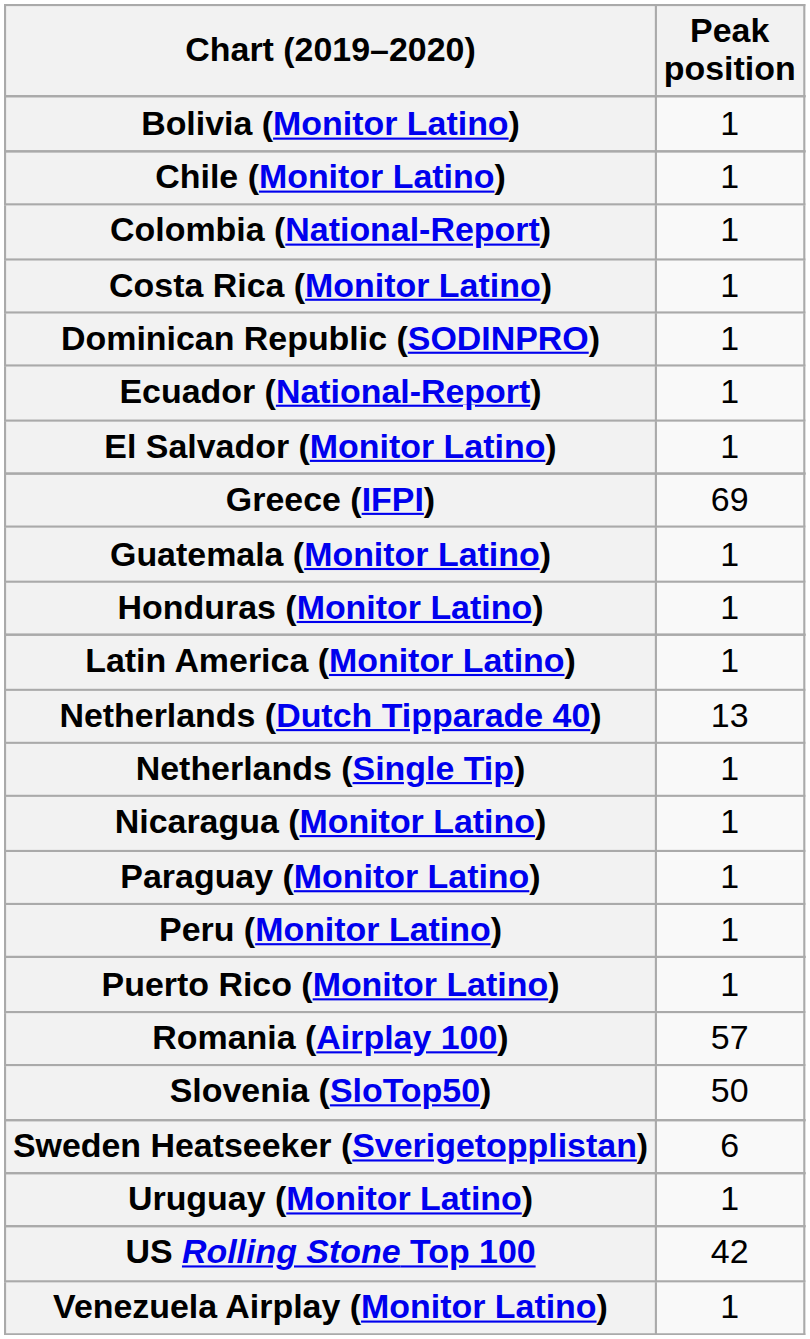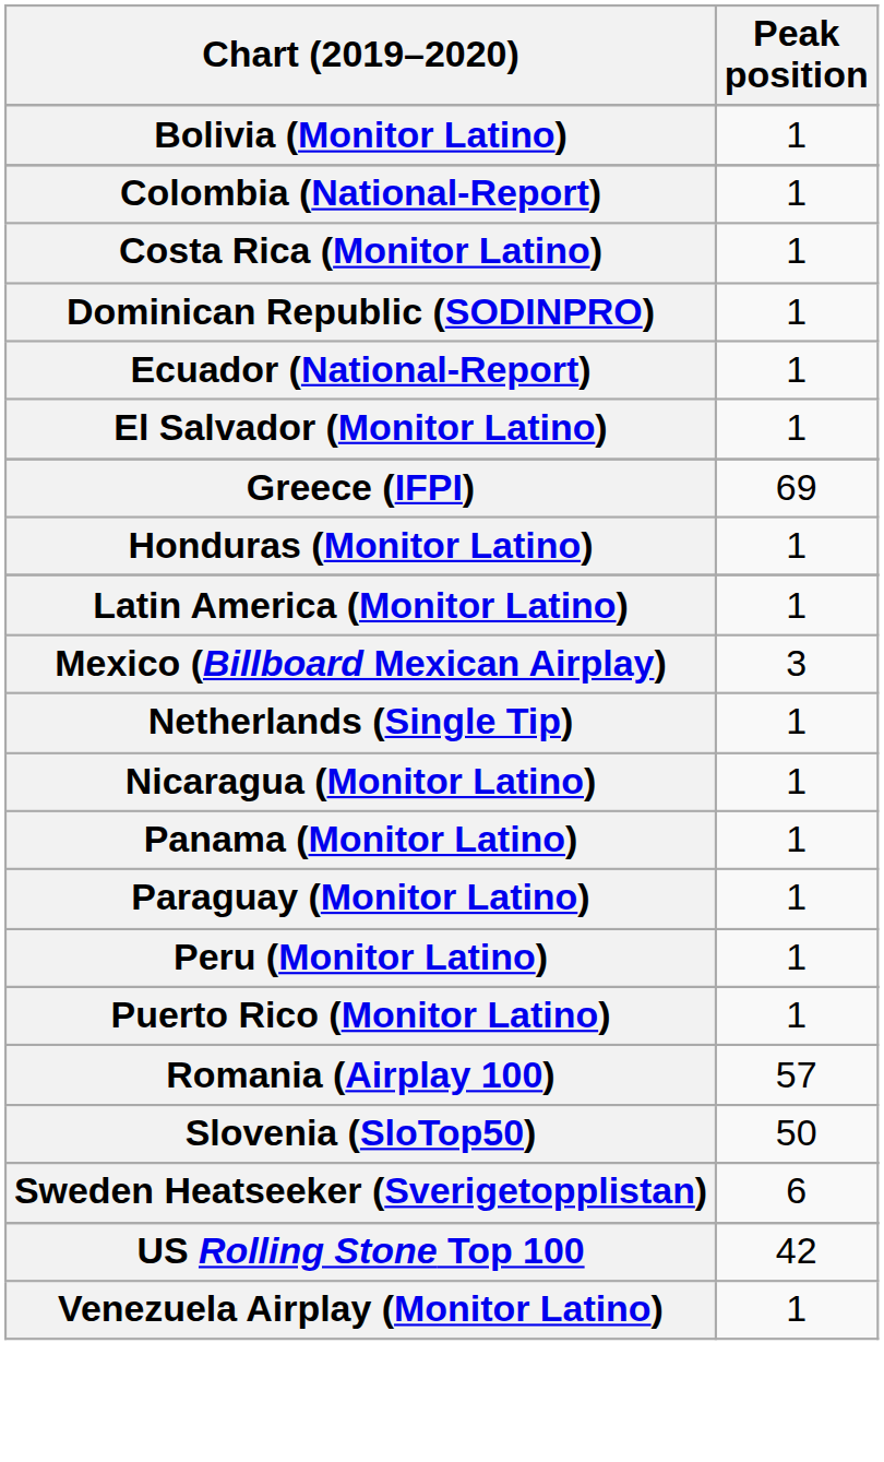 <table class="wikitable sortable plainrowheaders" style="text-align:center">
 <tr>
 <th scope="col">Chart (2019–2020)</th>
 <th scope="col">Peak<br>position</th>
 </tr>
 <tr>
 </tr>
 <tr>
 </tr>
 <tr>
 </tr>
 <tr>
 <th scope="row">Bolivia (<a href='#'>Monitor Latino</a>)</th>
 <td>1</td>
 </tr>
 <tr>
-</tr>
-<tr>
-<th scope="row">Chile (<a href='#'>Monitor Latino</a>)</th>
-<td>1</td>
 </tr>
 <tr>
 <th scope="row">Colombia (<a href='#'>National-Report</a>)</th>
 <td>1</td>
 </tr>
 <tr>
 <th scope="row">Costa Rica (<a href='#'>Monitor Latino</a>)</th>
 <td>1</td>
 </tr>
 <tr>
 <th scope="row">Dominican Republic (<a href='#'>SODINPRO</a>)</th>
 <td>1</td>
 </tr>
 <tr>
 <th scope="row">Ecuador (<a href='#'>National-Report</a>)</th>
 <td>1</td>
 </tr>
 <tr>
 <th scope="row">El Salvador (<a href='#'>Monitor Latino</a>)</th>
 <td>1</td>
 </tr>
 <tr>
 </tr>
 <tr>
 </tr>
 <tr>
 </tr>
 <tr>
 <th scope="row">Greece (<a href='#'>IFPI</a>)</th>
 <td>69</td>
 </tr>
 <tr>
-<th scope="row">Guatemala (<a href='#'>Monitor Latino</a>)</th>
-<td>1</td>
-</tr>
-<tr>
 <th scope="row">Honduras (<a href='#'>Monitor Latino</a>)</th>
 <td>1</td>
 </tr>
 <tr>
 </tr>
 <tr>
 <th scope="row">Latin America (<a href='#'>Monitor Latino</a>)</th>
 <td>1</td>
 </tr>
 <tr>
-<th scope="row">Netherlands (<a href='#'>Dutch Tipparade 40</a>)</th>
-<td>13</td>
+<th scope="row">Mexico (<a href='#'><em>Billboard</em> Mexican Airplay</a>)</th>
+<td>3</td>
 </tr>
 <tr>
 <th scope="row">Netherlands (<a href='#'>Single Tip</a>)</th>
 <td>1</td>
 </tr>
 <tr>
 <th scope="row">Nicaragua (<a href='#'>Monitor Latino</a>)</th>
+<td>1</td>
+</tr>
+<tr>
+<th scope="row">Panama (<a href='#'>Monitor Latino</a>)</th>
 <td>1</td>
 </tr>
 <tr>
 <th scope="row">Paraguay (<a href='#'>Monitor Latino</a>)</th>
 <td>1</td>
 </tr>
 <tr>
 <th scope="row">Peru (<a href='#'>Monitor Latino</a>)</th>
 <td>1</td>
 </tr>
 <tr>
 </tr>
 <tr>
 <th scope="row">Puerto Rico (<a href='#'>Monitor Latino</a>)</th>
 <td>1</td>
 </tr>
 <tr>
 <th scope="row">Romania (<a href='#'>Airplay 100</a>)</th>
 <td>57</td>
 </tr>
 <tr>
 <th scope="row">Slovenia (<a href='#'>SloTop50</a>)</th>
 <td>50</td>
 </tr>
 <tr>
 </tr>
 <tr>
 <th scope="row">Sweden Heatseeker (<a href='#'>Sverigetopplistan</a>)</th>
 <td>6</td>
 </tr>
 <tr>
 </tr>
 <tr>
-<th scope="row">Uruguay (<a href='#'>Monitor Latino</a>)</th>
-<td>1</td>
-</tr>
-<tr>
 </tr>
 <tr>
 </tr>
 <tr>
 </tr>
 <tr>
 </tr>
 <tr>
 </tr>
 <tr>
 </tr>
 <tr>
 <th scope="row">US <a href='#'><em>Rolling Stone</em> Top 100</a></th>
 <td>42</td>
 </tr>
 <tr>
 <th scope="row">Venezuela Airplay (<a href='#'>Monitor Latino</a>)</th>
 <td>1</td>
 </tr>
 </table>
